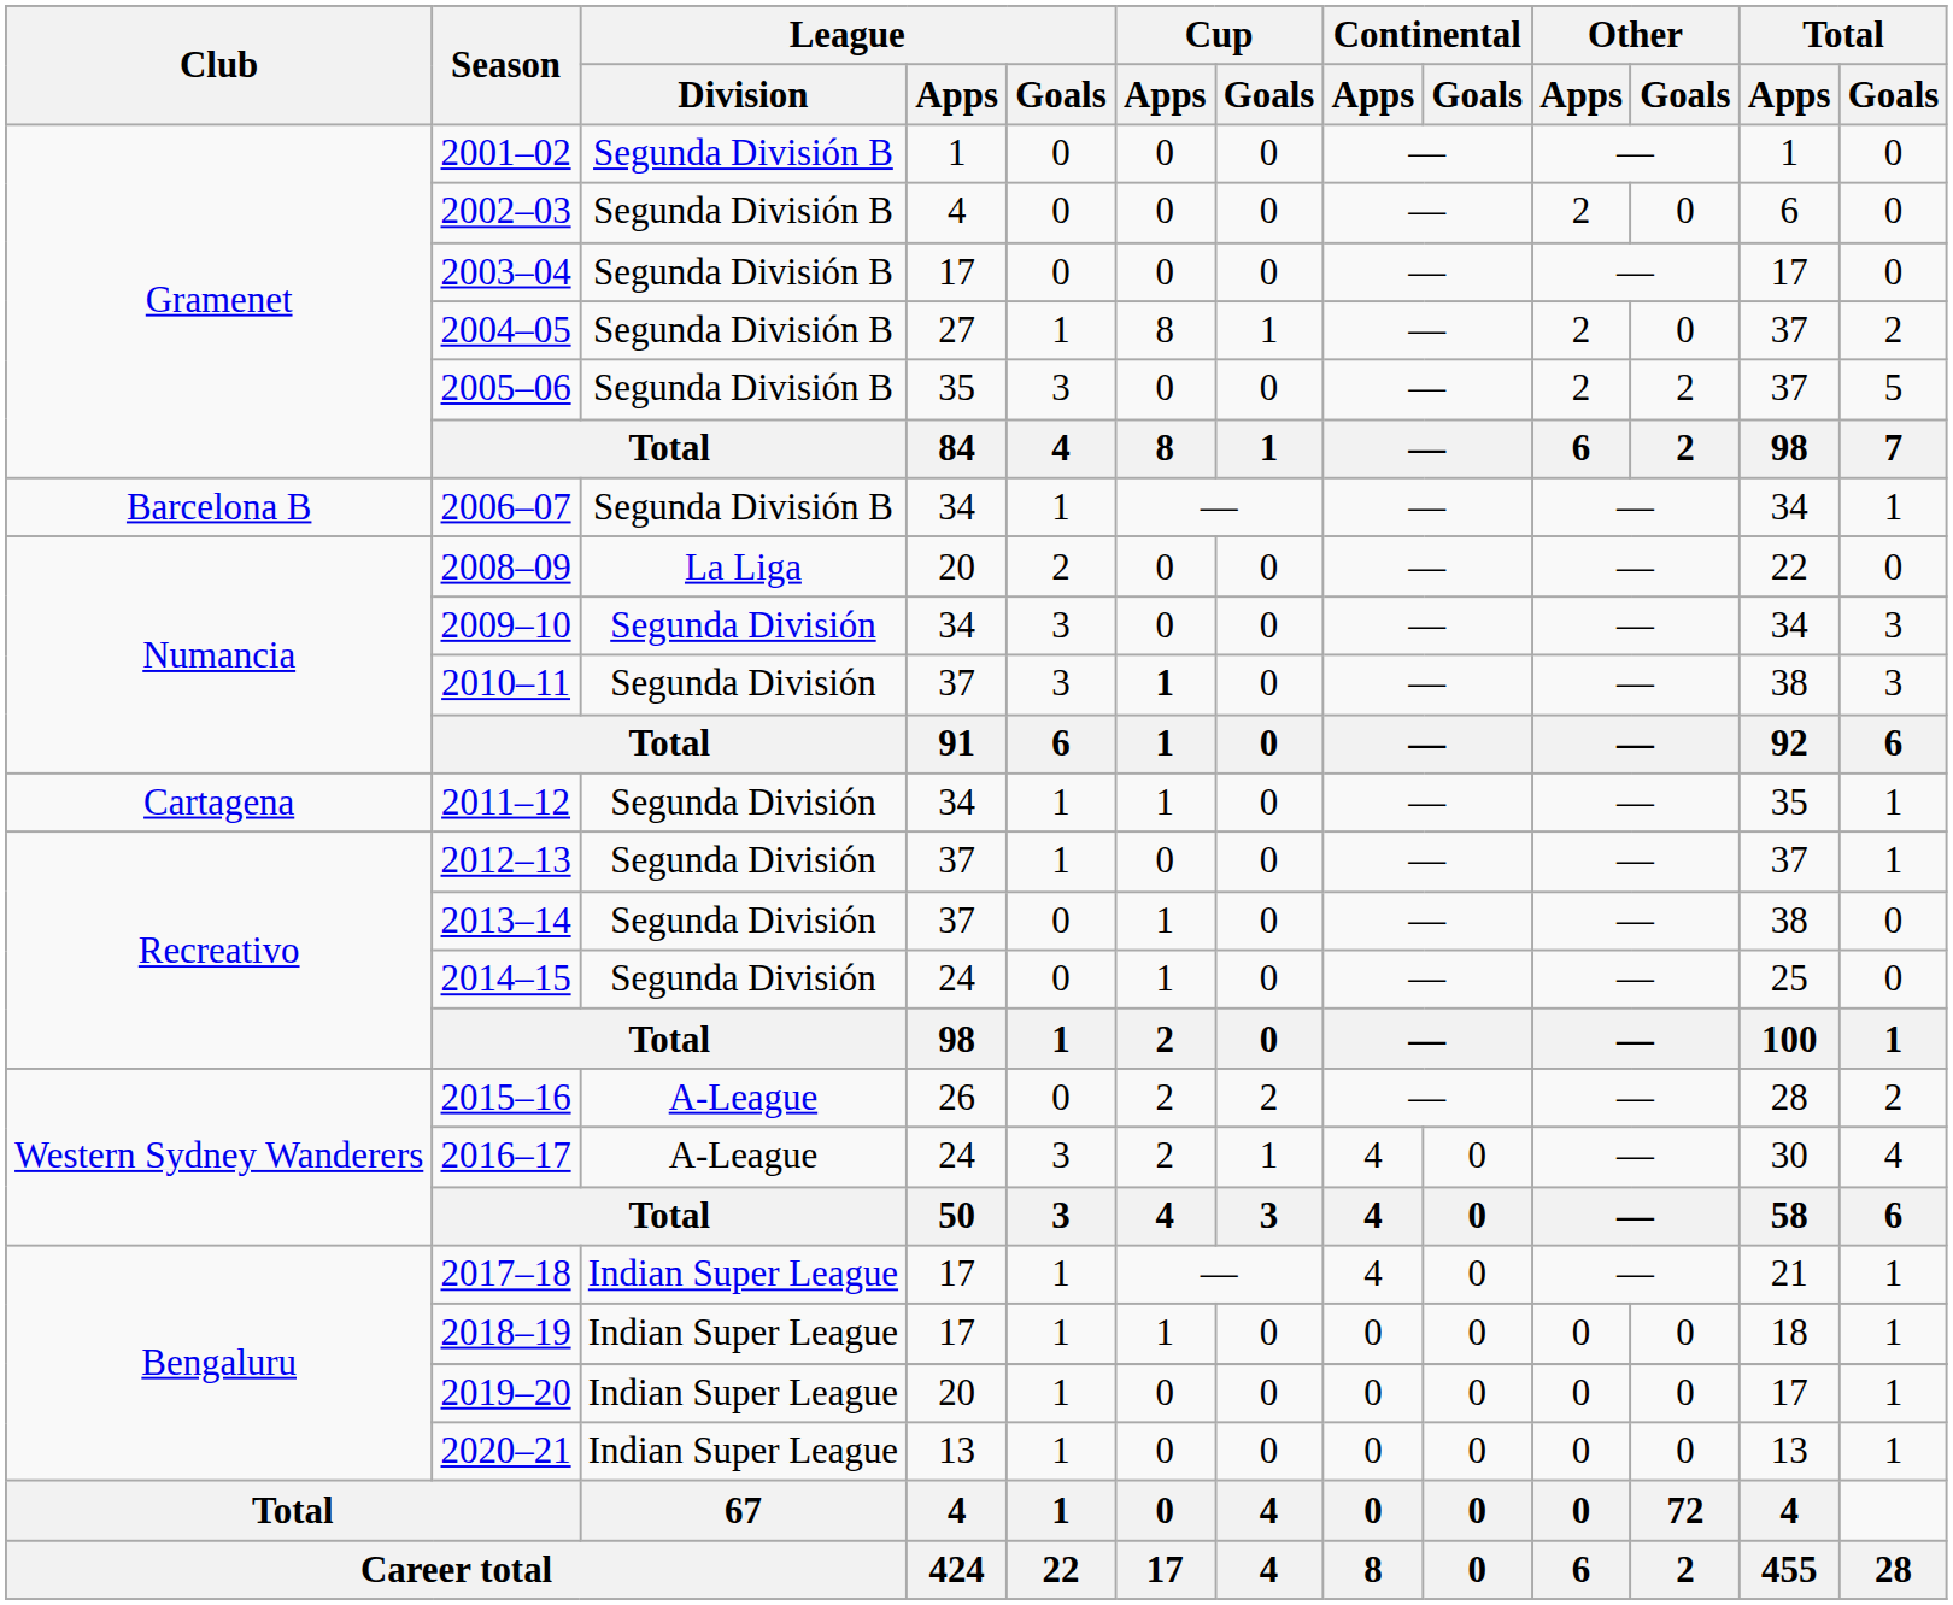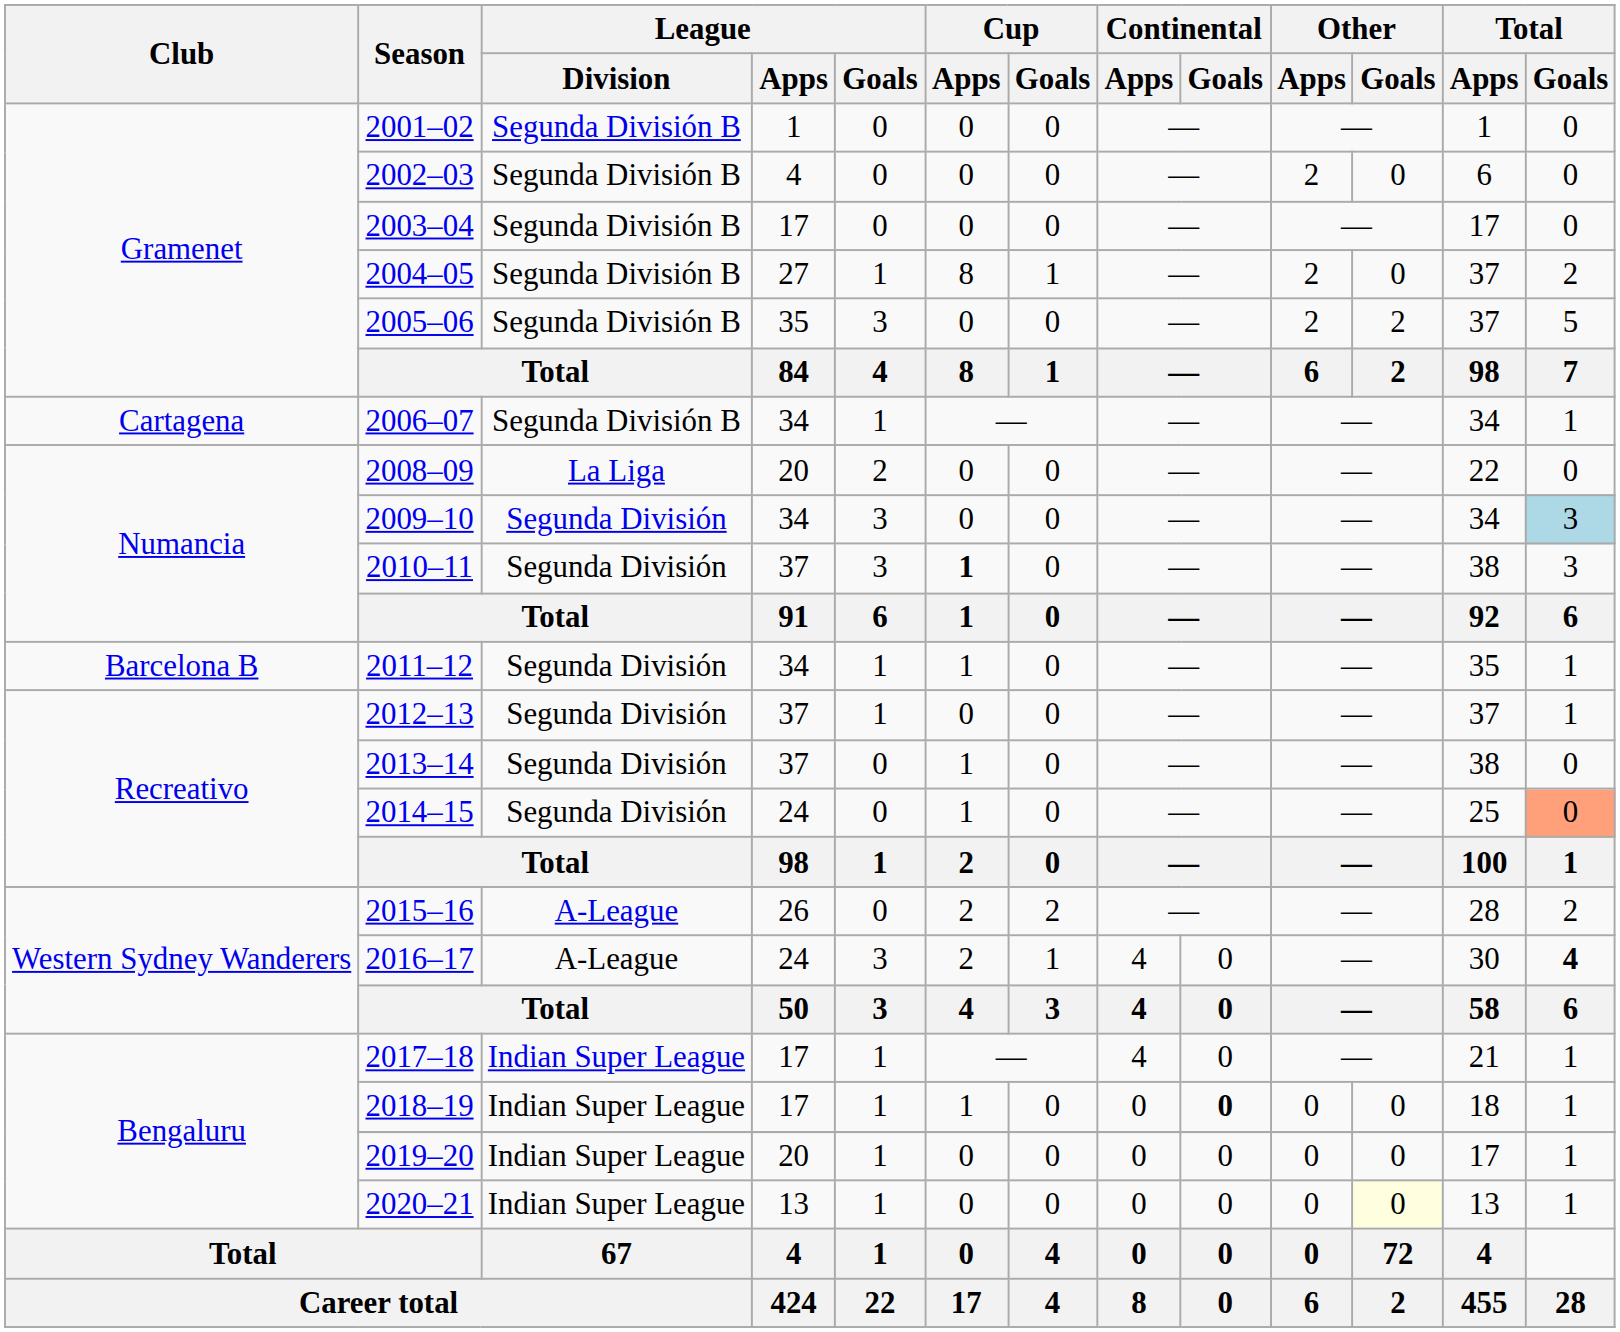 <table class="wikitable" style="text-align: center;">
 <tr>
 <th rowspan="2">Club</th>
 <th rowspan="2">Season</th>
 <th colspan="3">League</th>
 <th colspan="2">Cup</th>
 <th colspan="2">Continental</th>
 <th colspan="2">Other</th>
 <th colspan="2">Total</th>
 </tr>
 <tr>
 <th>Division</th>
 <th>Apps</th>
 <th>Goals</th>
 <th>Apps</th>
 <th>Goals</th>
 <th>Apps</th>
 <th>Goals</th>
 <th>Apps</th>
 <th>Goals</th>
 <th>Apps</th>
 <th>Goals</th>
 </tr>
 <tr>
 <td rowspan="6"><a href='#'>Gramenet</a></td>
 <td><a href='#'>2001–02</a></td>
 <td><a href='#'>Segunda División B</a></td>
 <td>1</td>
 <td>0</td>
 <td>0</td>
 <td>0</td>
 <td colspan="2">—</td>
 <td colspan="2">—</td>
 <td>1</td>
 <td>0</td>
 </tr>
 <tr>
 <td><a href='#'>2002–03</a></td>
 <td>Segunda División B</td>
 <td>4</td>
 <td>0</td>
 <td>0</td>
 <td>0</td>
 <td colspan="2">—</td>
 <td>2</td>
 <td>0</td>
 <td>6</td>
 <td>0</td>
 </tr>
 <tr>
 <td><a href='#'>2003–04</a></td>
 <td>Segunda División B</td>
 <td>17</td>
 <td>0</td>
 <td>0</td>
 <td>0</td>
 <td colspan="2">—</td>
 <td colspan="2">—</td>
 <td>17</td>
 <td>0</td>
 </tr>
 <tr>
 <td><a href='#'>2004–05</a></td>
 <td>Segunda División B</td>
 <td>27</td>
 <td>1</td>
 <td>8</td>
 <td>1</td>
 <td colspan="2">—</td>
 <td>2</td>
 <td>0</td>
 <td>37</td>
 <td>2</td>
 </tr>
 <tr>
 <td><a href='#'>2005–06</a></td>
 <td>Segunda División B</td>
 <td>35</td>
 <td>3</td>
 <td>0</td>
 <td>0</td>
 <td colspan="2">—</td>
 <td>2</td>
 <td>2</td>
 <td>37</td>
 <td>5</td>
 </tr>
 <tr>
 <th colspan="2">Total</th>
 <th>84</th>
 <th>4</th>
 <th>8</th>
 <th>1</th>
 <th colspan="2">—</th>
 <th>6</th>
 <th>2</th>
 <th>98</th>
 <th>7</th>
 </tr>
 <tr>
-<td rowspan="1"><a href='#'>Barcelona B</a></td>
+<td rowspan="1"><a href='#'>Cartagena</a></td>
 <td><a href='#'>2006–07</a></td>
 <td>Segunda División B</td>
 <td>34</td>
 <td>1</td>
 <td colspan="2">—</td>
 <td colspan="2">—</td>
 <td colspan="2">—</td>
 <td>34</td>
 <td>1</td>
 </tr>
 <tr>
 <td rowspan="4"><a href='#'>Numancia</a></td>
 <td><a href='#'>2008–09</a></td>
 <td><a href='#'>La Liga</a></td>
 <td>20</td>
 <td>2</td>
 <td>0</td>
 <td>0</td>
 <td colspan="2">—</td>
 <td colspan="2">—</td>
 <td>22</td>
 <td>0</td>
 </tr>
 <tr>
 <td><a href='#'>2009–10</a></td>
 <td><a href='#'>Segunda División</a></td>
 <td>34</td>
 <td>3</td>
 <td>0</td>
 <td>0</td>
 <td colspan="2">—</td>
 <td colspan="2">—</td>
 <td>34</td>
-<td>3</td>
+<td style="background: lightblue;">3</td>
 </tr>
 <tr>
 <td><a href='#'>2010–11</a></td>
 <td>Segunda División</td>
 <td>37</td>
 <td>3</td>
 <td><strong>1</strong></td>
 <td>0</td>
 <td colspan="2">—</td>
 <td colspan="2">—</td>
 <td>38</td>
 <td>3</td>
 </tr>
 <tr>
 <th colspan="2">Total</th>
 <th>91</th>
 <th>6</th>
 <th>1</th>
 <th>0</th>
 <th colspan="2">—</th>
 <th colspan="2">—</th>
 <th>92</th>
 <th>6</th>
 </tr>
 <tr>
-<td rowspan="1"><a href='#'>Cartagena</a></td>
+<td rowspan="1"><a href='#'>Barcelona B</a></td>
 <td><a href='#'>2011–12</a></td>
 <td>Segunda División</td>
 <td>34</td>
 <td>1</td>
 <td>1</td>
 <td>0</td>
 <td colspan="2">—</td>
 <td colspan="2">—</td>
 <td>35</td>
 <td>1</td>
 </tr>
 <tr>
 <td rowspan="4"><a href='#'>Recreativo</a></td>
 <td><a href='#'>2012–13</a></td>
 <td>Segunda División</td>
 <td>37</td>
 <td>1</td>
 <td>0</td>
 <td>0</td>
 <td colspan="2">—</td>
 <td colspan="2">—</td>
 <td>37</td>
 <td>1</td>
 </tr>
 <tr>
 <td><a href='#'>2013–14</a></td>
 <td>Segunda División</td>
 <td>37</td>
 <td>0</td>
 <td>1</td>
 <td>0</td>
 <td colspan="2">—</td>
 <td colspan="2">—</td>
 <td>38</td>
 <td>0</td>
 </tr>
 <tr>
 <td><a href='#'>2014–15</a></td>
 <td>Segunda División</td>
 <td>24</td>
 <td>0</td>
 <td>1</td>
 <td>0</td>
 <td colspan="2">—</td>
 <td colspan="2">—</td>
 <td>25</td>
-<td>0</td>
+<td style="background: lightsalmon;">0</td>
 </tr>
 <tr>
 <th colspan="2">Total</th>
 <th>98</th>
 <th>1</th>
 <th>2</th>
 <th>0</th>
 <th colspan="2">—</th>
 <th colspan="2">—</th>
 <th>100</th>
 <th>1</th>
 </tr>
 <tr>
 <td rowspan="3"><a href='#'>Western Sydney Wanderers</a></td>
 <td><a href='#'>2015–16</a></td>
 <td><a href='#'>A-League</a></td>
 <td>26</td>
 <td>0</td>
 <td>2</td>
 <td>2</td>
 <td colspan="2">—</td>
 <td colspan="2">—</td>
 <td>28</td>
 <td>2</td>
 </tr>
 <tr>
 <td><a href='#'>2016–17</a></td>
 <td>A-League</td>
 <td>24</td>
 <td>3</td>
 <td>2</td>
 <td>1</td>
 <td>4</td>
 <td>0</td>
 <td colspan="2">—</td>
 <td>30</td>
-<td>4</td>
+<td><strong>4</strong></td>
 </tr>
 <tr>
 <th colspan="2">Total</th>
 <th>50</th>
 <th>3</th>
 <th>4</th>
 <th>3</th>
 <th>4</th>
 <th>0</th>
 <th colspan="2">—</th>
 <th>58</th>
 <th>6</th>
 </tr>
 <tr>
 <td rowspan="5"><a href='#'>Bengaluru</a></td>
 <td><a href='#'>2017–18</a></td>
 <td><a href='#'>Indian Super League</a></td>
 <td>17</td>
 <td>1</td>
 <td colspan="2">—</td>
 <td>4</td>
 <td>0</td>
 <td colspan="2">—</td>
 <td>21</td>
 <td>1</td>
 </tr>
 <tr>
 <td><a href='#'>2018–19</a></td>
 <td>Indian Super League</td>
 <td>17</td>
 <td>1</td>
 <td>1</td>
 <td>0</td>
 <td>0</td>
-<td>0</td>
+<td><strong>0</strong></td>
 <td>0</td>
 <td>0</td>
 <td>18</td>
 <td>1</td>
 </tr>
 <tr>
 </tr>
 <tr>
 <td><a href='#'>2019–20</a></td>
 <td>Indian Super League</td>
 <td>20</td>
 <td>1</td>
 <td>0</td>
 <td>0</td>
 <td>0</td>
 <td>0</td>
 <td>0</td>
 <td>0</td>
 <td>17</td>
 <td>1</td>
 </tr>
 <tr>
 <td><a href='#'>2020–21</a></td>
 <td>Indian Super League</td>
 <td>13</td>
 <td>1</td>
 <td>0</td>
 <td>0</td>
 <td>0</td>
 <td>0</td>
 <td>0</td>
-<td>0</td>
+<td style="background: lightyellow;">0</td>
 <td>13</td>
 <td>1</td>
 </tr>
 <tr>
 <th colspan="2">Total</th>
 <th>67</th>
 <th>4</th>
 <th>1</th>
 <th>0</th>
 <th>4</th>
 <th>0</th>
 <th>0</th>
 <th>0</th>
 <th>72</th>
 <th>4</th>
 </tr>
 <tr>
 <th colspan="3">Career total</th>
 <th>424</th>
 <th>22</th>
 <th>17</th>
 <th>4</th>
 <th>8</th>
 <th>0</th>
 <th>6</th>
 <th>2</th>
 <th>455</th>
 <th>28</th>
 </tr>
 </table>
